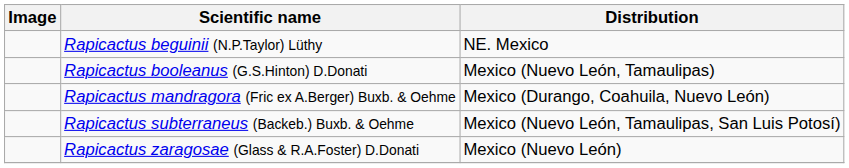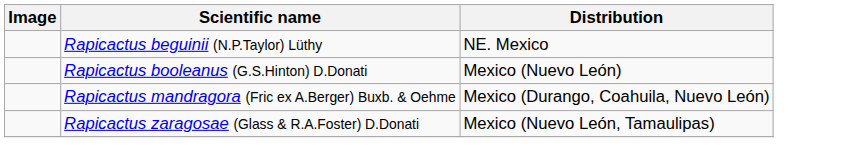 <table class="wikitable ">
 <tr>
 <th>Image</th>
 <th>Scientific name</th>
 <th>Distribution</th>
 </tr>
 <tr>
 <td></td>
 <td><em><a href='#'>Rapicactus beguinii</a></em> <small>(N.P.Taylor) Lüthy</small></td>
 <td>NE. Mexico</td>
 </tr>
 <tr>
 <td></td>
 <td><em><a href='#'>Rapicactus booleanus</a></em> <small> (G.S.Hinton) D.Donati</small></td>
-<td>Mexico (Nuevo León, Tamaulipas)</td>
+<td>Mexico (Nuevo León)</td>
 </tr>
 <tr>
 <td></td>
 <td><em><a href='#'>Rapicactus mandragora</a></em> <small>(Fric ex A.Berger) Buxb. & Oehme</small></td>
 <td>Mexico (Durango, Coahuila, Nuevo León)</td>
 </tr>
 <tr>
 <td></td>
-<td><em><a href='#'>Rapicactus subterraneus</a></em> <small>(Backeb.) Buxb. & Oehme</small></td>
-<td>Mexico (Nuevo León, Tamaulipas, San Luis Potosí)</td>
-</tr>
-<tr>
-<td></td>
 <td><em><a href='#'>Rapicactus zaragosae</a></em> <small>(Glass & R.A.Foster) D.Donati</small></td>
-<td>Mexico (Nuevo León)</td>
+<td>Mexico (Nuevo León, Tamaulipas)</td>
 </tr>
 <tr>
 </tr>
 </table>
